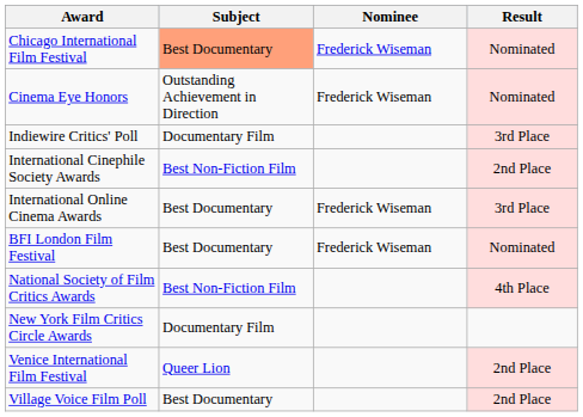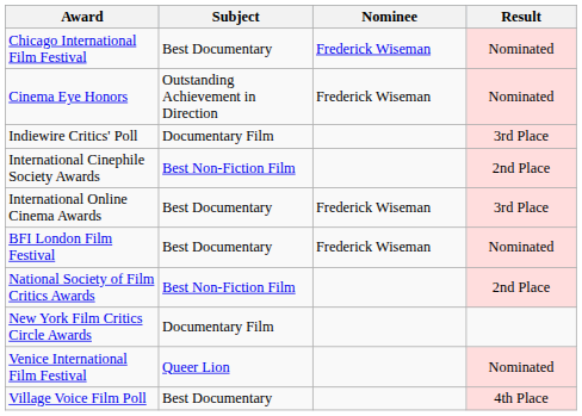 <table class="wikitable">
 <tr style="background:#b0c4de; text-align:center;">
 <th style="width:10em;">Award</th>
 <th style="width:10em;">Subject</th>
 <th style="width:10em;">Nominee</th>
 <th style="width:7em;">Result</th>
 </tr>
 <tr>
 <td rowspan=1><a href='#'>Chicago International Film Festival</a></td>
-<td style="background: lightsalmon;">Best Documentary</td>
+<td>Best Documentary</td>
 <td><a href='#'>Frederick Wiseman</a></td>
 <td rowspan="1" style="background: #FDD; color: black; vertical-align: middle; text-align: center;">Nominated</td>
 </tr>
 <tr>
 <td rowspan=1><a href='#'>Cinema Eye Honors</a></td>
 <td>Outstanding Achievement in Direction</td>
 <td>Frederick Wiseman</td>
 <td rowspan="1" style="background: #FDD; color: black; vertical-align: middle; text-align: center;">Nominated</td>
 </tr>
 <tr>
 <td rowspan=1>Indiewire Critics' Poll</td>
 <td>Documentary Film</td>
 <td></td>
 <td rowspan="1" style="background: #FDD; color: black; vertical-align: middle; text-align: center;">3rd Place</td>
 </tr>
 <tr>
 <td rowspan=1>International Cinephile Society Awards</td>
 <td><a href='#'>Best Non-Fiction Film</a></td>
 <td></td>
 <td rowspan="1" style="background: #FDD; color: black; vertical-align: middle; text-align: center;">2nd Place</td>
 </tr>
 <tr>
 <td rowspan=1>International Online Cinema Awards</td>
 <td>Best Documentary</td>
 <td>Frederick Wiseman</td>
 <td rowspan="1" style="background: #FDD; color: black; vertical-align: middle; text-align: center;">3rd Place</td>
 </tr>
 <tr>
 <td rowspan=1><a href='#'>BFI London Film Festival</a></td>
 <td>Best Documentary</td>
 <td>Frederick Wiseman</td>
 <td rowspan="1" style="background: #FDD; color: black; vertical-align: middle; text-align: center;">Nominated</td>
 </tr>
 <tr>
 <td rowspan=1><a href='#'>National Society of Film Critics Awards</a></td>
 <td><a href='#'>Best Non-Fiction Film</a></td>
 <td></td>
-<td rowspan="1" style="background: #FDD; color: black; vertical-align: middle; text-align: center;">4th Place</td>
+<td rowspan="1" style="background: #FDD; color: black; vertical-align: middle; text-align: center;">2nd Place</td>
 </tr>
 <tr>
 <td rowspan=1><a href='#'>New York Film Critics Circle Awards</a></td>
 <td>Documentary Film</td>
 <td></td>
 <td></td>
 </tr>
 <tr>
 <td rowspan=1><a href='#'>Venice International Film Festival</a></td>
 <td><a href='#'>Queer Lion</a></td>
 <td></td>
-<td rowspan="1" style="background: #FDD; color: black; vertical-align: middle; text-align: center;">2nd Place</td>
+<td rowspan="1" style="background: #FDD; color: black; vertical-align: middle; text-align: center;">Nominated</td>
 </tr>
 <tr>
 <td rowspan=1><a href='#'>Village Voice Film Poll</a></td>
 <td>Best Documentary</td>
 <td></td>
-<td rowspan="1" style="background: #FDD; color: black; vertical-align: middle; text-align: center;">2nd Place</td>
+<td rowspan="1" style="background: #FDD; color: black; vertical-align: middle; text-align: center;">4th Place</td>
 </tr>
 </table>
